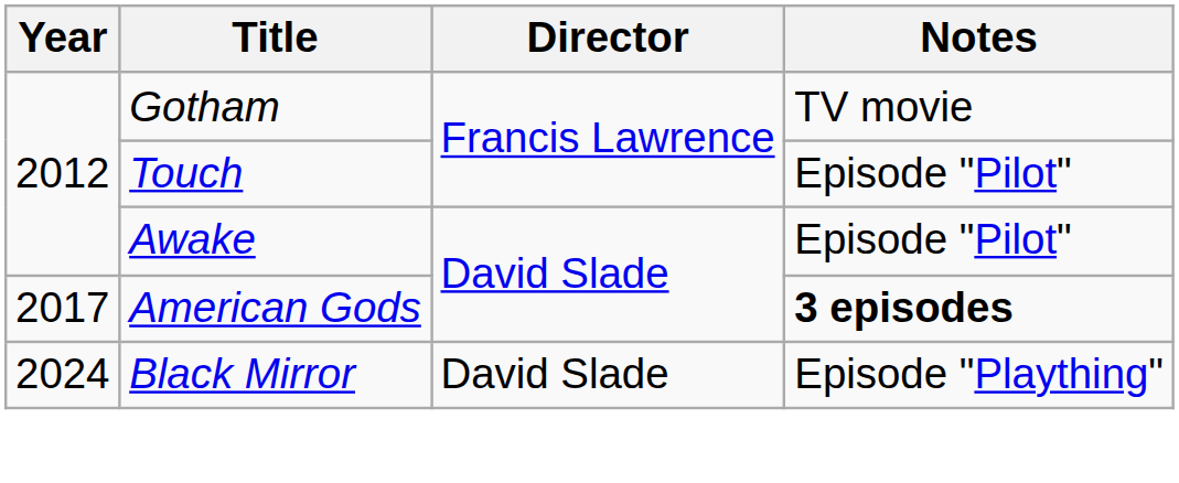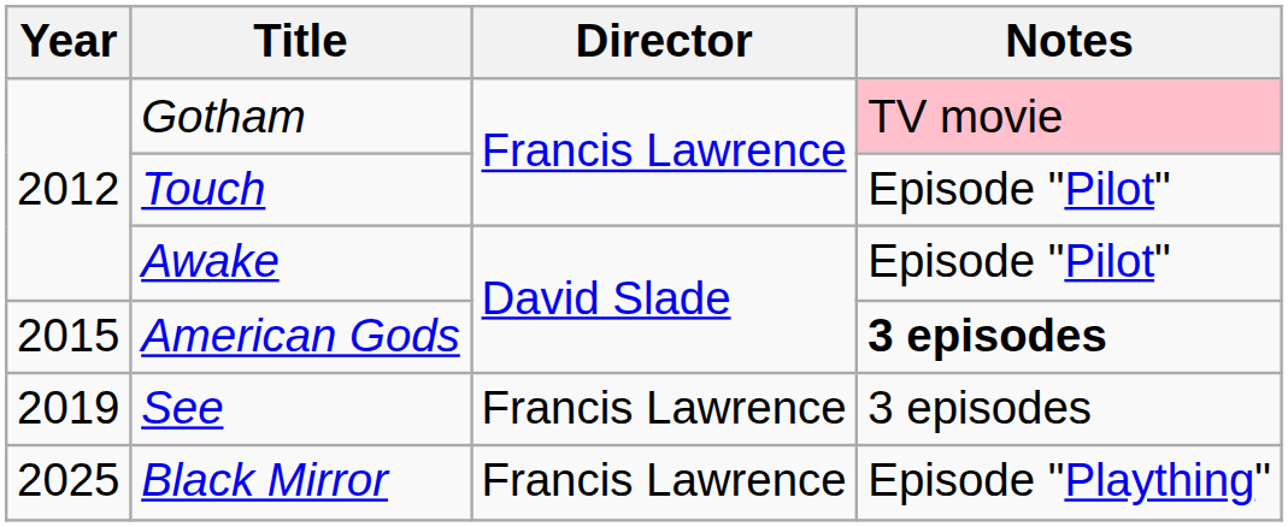 <table class="wikitable">
 <tr>
 <th>Year</th>
 <th>Title</th>
 <th>Director</th>
 <th>Notes</th>
 </tr>
 <tr>
 <td rowspan=3>2012</td>
 <td><em>Gotham</em></td>
 <td rowspan=2><a href='#'>Francis Lawrence</a></td>
-<td>TV movie</td>
+<td style="background: pink;">TV movie</td>
 </tr>
 <tr>
 <td><em><a href='#'>Touch</a></em></td>
 <td>Episode "<a href='#'>Pilot</a>"</td>
 </tr>
 <tr>
 <td><em><a href='#'>Awake</a></em></td>
 <td rowspan=2><a href='#'>David Slade</a></td>
 <td>Episode "<a href='#'>Pilot</a>"</td>
 </tr>
 <tr>
-<td>2017</td>
+<td>2015</td>
 <td><em><a href='#'>American Gods</a></em></td>
 <td><strong>3 episodes</strong></td>
 </tr>
 <tr>
-<td>2024</td>
+<td>2019</td>
+<td><em><a href='#'>See</a></em></td>
+<td>Francis Lawrence</td>
+<td>3 episodes</td>
+</tr>
+<tr>
+<td>2025</td>
 <td><em><a href='#'>Black Mirror</a></em></td>
-<td>David Slade</td>
+<td>Francis Lawrence</td>
 <td>Episode "<a href='#'>Plaything</a>"</td>
 </tr>
 </table>
